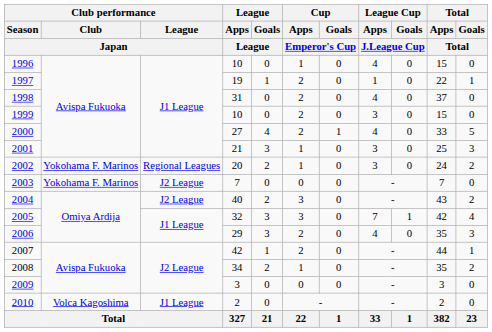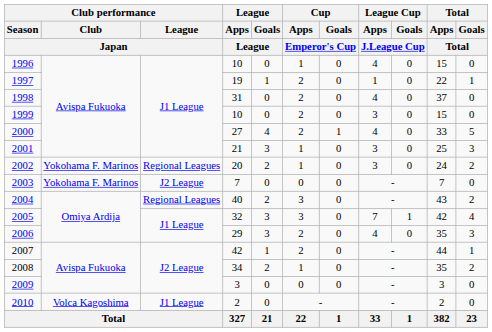 <table class="wikitable" style="text-align:center;">
 <tr>
 <th colspan=3>Club performance</th>
 <th colspan=2>League</th>
 <th colspan=2>Cup</th>
 <th colspan=2>League Cup</th>
 <th colspan=2>Total</th>
 </tr>
 <tr>
 <th>Season</th>
 <th>Club</th>
 <th>League</th>
 <th>Apps</th>
 <th>Goals</th>
 <th>Apps</th>
 <th>Goals</th>
 <th>Apps</th>
 <th>Goals</th>
 <th>Apps</th>
 <th>Goals</th>
 </tr>
 <tr>
 <th colspan=3>Japan</th>
 <th colspan=2>League</th>
 <th colspan=2><a href='#'>Emperor's Cup</a></th>
 <th colspan=2><a href='#'>J.League Cup</a></th>
 <th colspan=2>Total</th>
 </tr>
 <tr>
 <td><a href='#'>1996</a></td>
 <td rowspan="6"><a href='#'>Avispa Fukuoka</a></td>
 <td rowspan="6"><a href='#'>J1 League</a></td>
 <td>10</td>
 <td>0</td>
 <td>1</td>
 <td>0</td>
 <td>4</td>
 <td>0</td>
 <td>15</td>
 <td>0</td>
 </tr>
 <tr>
 <td><a href='#'>1997</a></td>
 <td>19</td>
 <td>1</td>
 <td>2</td>
 <td>0</td>
 <td>1</td>
 <td>0</td>
 <td>22</td>
 <td>1</td>
 </tr>
 <tr>
 <td><a href='#'>1998</a></td>
 <td>31</td>
 <td>0</td>
 <td>2</td>
 <td>0</td>
 <td>4</td>
 <td>0</td>
 <td>37</td>
 <td>0</td>
 </tr>
 <tr>
 <td><a href='#'>1999</a></td>
 <td>10</td>
 <td>0</td>
 <td>2</td>
 <td>0</td>
 <td>3</td>
 <td>0</td>
 <td>15</td>
 <td>0</td>
 </tr>
 <tr>
 <td><a href='#'>2000</a></td>
 <td>27</td>
 <td>4</td>
 <td>2</td>
 <td>1</td>
 <td>4</td>
 <td>0</td>
 <td>33</td>
 <td>5</td>
 </tr>
 <tr>
 <td><a href='#'>2001</a></td>
 <td>21</td>
 <td>3</td>
 <td>1</td>
 <td>0</td>
 <td>3</td>
 <td>0</td>
 <td>25</td>
 <td>3</td>
 </tr>
 <tr>
 <td><a href='#'>2002</a></td>
 <td><a href='#'>Yokohama F. Marinos</a></td>
 <td><a href='#'>Regional Leagues</a></td>
 <td>20</td>
 <td>2</td>
 <td>1</td>
 <td>0</td>
 <td>3</td>
 <td>0</td>
 <td>24</td>
 <td>2</td>
 </tr>
 <tr>
 <td><a href='#'>2003</a></td>
 <td><a href='#'>Yokohama F. Marinos</a></td>
 <td><a href='#'>J2 League</a></td>
 <td>7</td>
 <td>0</td>
 <td>0</td>
 <td>0</td>
 <td colspan="2">-</td>
 <td>7</td>
 <td>0</td>
 </tr>
 <tr>
 <td><a href='#'>2004</a></td>
 <td rowspan="3"><a href='#'>Omiya Ardija</a></td>
-<td><a href='#'>J2 League</a></td>
+<td><a href='#'>Regional Leagues</a></td>
 <td>40</td>
 <td>2</td>
 <td>3</td>
 <td>0</td>
 <td colspan="2">-</td>
 <td>43</td>
 <td>2</td>
 </tr>
 <tr>
 <td><a href='#'>2005</a></td>
 <td rowspan="2"><a href='#'>J1 League</a></td>
 <td>32</td>
 <td>3</td>
 <td>3</td>
 <td>0</td>
 <td>7</td>
 <td>1</td>
 <td>42</td>
 <td>4</td>
 </tr>
 <tr>
 <td><a href='#'>2006</a></td>
 <td>29</td>
 <td>3</td>
 <td>2</td>
 <td>0</td>
 <td>4</td>
 <td>0</td>
 <td>35</td>
 <td>3</td>
 </tr>
 <tr>
 <td>2007</td>
 <td rowspan="3"><a href='#'>Avispa Fukuoka</a></td>
 <td rowspan="3"><a href='#'>J2 League</a></td>
 <td>42</td>
 <td>1</td>
 <td>2</td>
 <td>0</td>
 <td colspan="2">-</td>
 <td>44</td>
 <td>1</td>
 </tr>
 <tr>
 <td>2008</td>
 <td>34</td>
 <td>2</td>
 <td>1</td>
 <td>0</td>
 <td colspan="2">-</td>
 <td>35</td>
 <td>2</td>
 </tr>
 <tr>
 <td><a href='#'>2009</a></td>
 <td>3</td>
 <td>0</td>
 <td>0</td>
 <td>0</td>
 <td colspan="2">-</td>
 <td>3</td>
 <td>0</td>
 </tr>
 <tr>
 <td><a href='#'>2010</a></td>
 <td><a href='#'>Volca Kagoshima</a></td>
 <td><a href='#'>J1 League</a></td>
 <td>2</td>
 <td>0</td>
 <td colspan="2">-</td>
 <td colspan="2">-</td>
 <td>2</td>
 <td>0</td>
 </tr>
 <tr>
 <th colspan=3>Total</th>
 <th>327</th>
 <th>21</th>
 <th>22</th>
 <th>1</th>
 <th>33</th>
 <th>1</th>
 <th>382</th>
 <th>23</th>
 </tr>
 </table>
